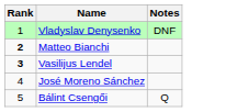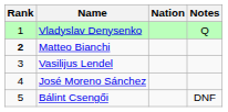 <table class="wikitable sortable" style="text-align:center">
 <tr>
 <th>Rank</th>
 <th>Name</th>
+<th>Nation</th>
 <th>Notes</th>
 </tr>
 <tr bgcolor=bbffbb>
 <td>1</td>
 <td align=left><a href='#'>Vladyslav Denysenko</a></td>
-<td>DNF</td>
+<td align=left></td>
+<td>Q</td>
 </tr>
 <tr>
 <td><strong>2</strong></td>
 <td align=left><a href='#'>Matteo Bianchi</a></td>
+<td align=left></td>
 <td></td>
 </tr>
 <tr>
-<td><strong>3</strong></td>
+<td>3</td>
 <td align=left><a href='#'>Vasilijus Lendel</a></td>
+<td align=left></td>
 <td></td>
 </tr>
 <tr>
 <td>4</td>
 <td align=left><a href='#'>José Moreno Sánchez</a></td>
+<td align=left></td>
 <td></td>
 </tr>
 <tr>
 <td>5</td>
 <td align=left><a href='#'>Bálint Csengői</a></td>
-<td>Q</td>
+<td align=left></td>
+<td>DNF</td>
 </tr>
 </table>
